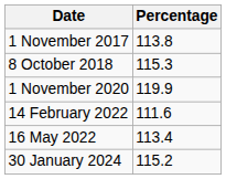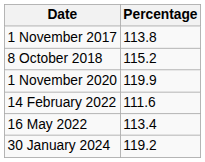 <table class="wikitable" style="text-align:left;">
 <tr>
 <th>Date</th>
 <th>Percentage</th>
 </tr>
 <tr>
 <td>1 November 2017</td>
 <td>113.8</td>
 </tr>
 <tr>
 <td>8 October 2018</td>
-<td>115.3</td>
+<td>115.2</td>
 </tr>
 <tr>
 <td>1 November 2020</td>
 <td>119.9</td>
 </tr>
 <tr>
 <td>14 February 2022</td>
 <td>111.6</td>
 </tr>
 <tr>
 <td>16 May 2022</td>
 <td>113.4</td>
 </tr>
 <tr>
 <td>30 January 2024</td>
-<td>115.2</td>
+<td>119.2</td>
 </tr>
 </table>
